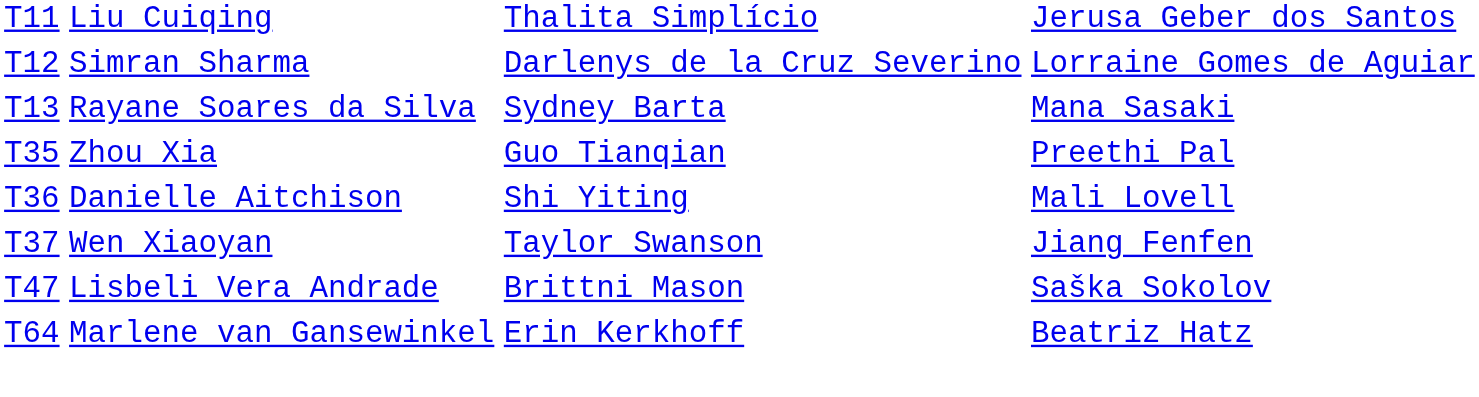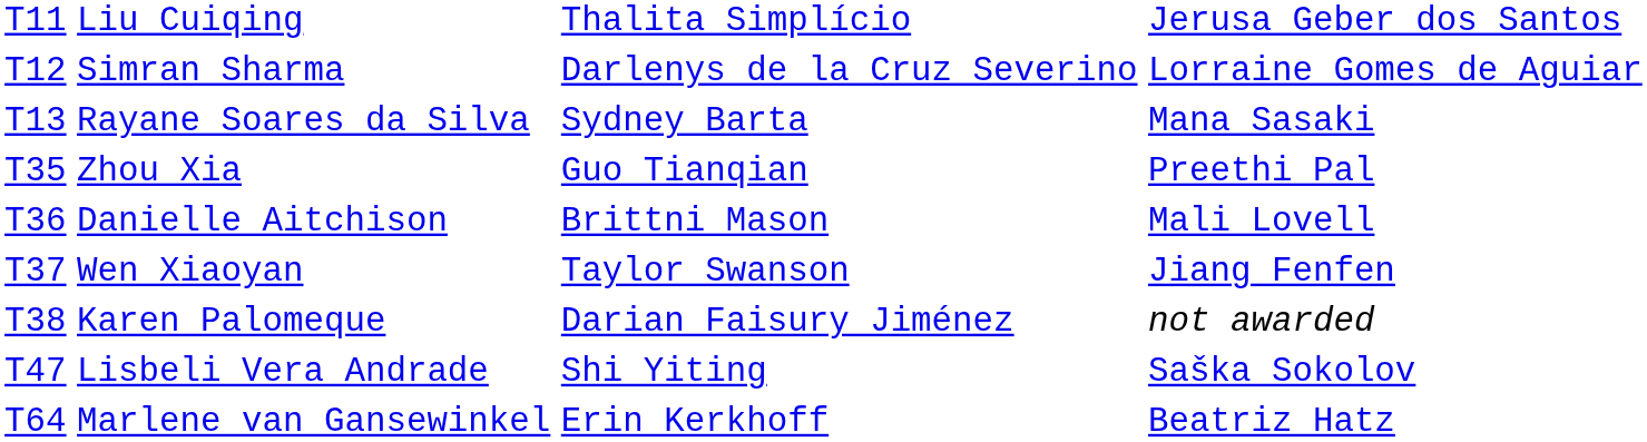 <table>
 <tr>
 <td><a href='#'>T11</a></td>
 <td><a href='#'>Liu Cuiqing</a><br></td>
 <td><a href='#'>Thalita Simplício</a><br></td>
 <td><a href='#'>Jerusa Geber dos Santos</a><br></td>
 </tr>
 <tr>
 <td><a href='#'>T12</a></td>
 <td><a href='#'>Simran Sharma</a><br></td>
 <td><a href='#'>Darlenys de la Cruz Severino</a><br></td>
 <td><a href='#'>Lorraine Gomes de Aguiar</a><br></td>
 </tr>
 <tr>
 <td><a href='#'>T13</a></td>
 <td><a href='#'>Rayane Soares da Silva</a><br></td>
 <td><a href='#'>Sydney Barta</a><br></td>
 <td><a href='#'>Mana Sasaki</a><br></td>
 </tr>
 <tr>
 <td><a href='#'>T35</a></td>
 <td><a href='#'>Zhou Xia</a><br></td>
 <td><a href='#'>Guo Tianqian</a><br></td>
 <td><a href='#'>Preethi Pal</a><br></td>
 </tr>
 <tr>
 <td><a href='#'>T36</a></td>
 <td><a href='#'>Danielle Aitchison</a><br></td>
-<td><a href='#'>Shi Yiting</a><br></td>
+<td><a href='#'>Brittni Mason</a><br></td>
 <td><a href='#'>Mali Lovell</a><br></td>
 </tr>
 <tr>
 <td><a href='#'>T37</a></td>
 <td><a href='#'>Wen Xiaoyan</a><br></td>
 <td><a href='#'>Taylor Swanson</a><br></td>
 <td><a href='#'>Jiang Fenfen</a><br></td>
 </tr>
 <tr>
+<td><a href='#'>T38</a></td>
+<td><a href='#'>Karen Palomeque</a><br></td>
+<td><a href='#'>Darian Faisury Jiménez</a><br></td>
+<td><em>not awarded</em></td>
+</tr>
+<tr>
 <td><a href='#'>T47</a></td>
 <td><a href='#'>Lisbeli Vera Andrade</a><br></td>
-<td><a href='#'>Brittni Mason</a><br></td>
+<td><a href='#'>Shi Yiting</a><br></td>
 <td><a href='#'>Saška Sokolov</a><br></td>
 </tr>
 <tr>
 <td><a href='#'>T64</a></td>
 <td><a href='#'>Marlene van Gansewinkel</a><br></td>
 <td><a href='#'>Erin Kerkhoff</a><br></td>
 <td><a href='#'>Beatriz Hatz</a><br></td>
 </tr>
 </table>
